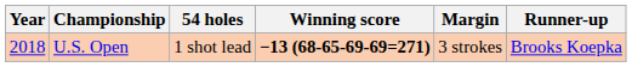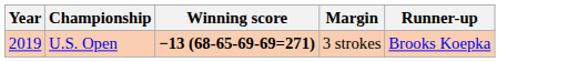 <table class="wikitable">
 <tr>
 <th>Year</th>
 <th>Championship</th>
-<th>54 holes</th>
 <th>Winning score</th>
 <th>Margin</th>
 <th>Runner-up</th>
 </tr>
 <tr style="background:#fbceb1;">
-<td><a href='#'>2018</a></td>
+<td><a href='#'>2019</a></td>
 <td><a href='#'>U.S. Open</a></td>
-<td>1 shot lead</td>
 <td><strong>−13 (68-65-69-69=271)</strong></td>
 <td>3 strokes</td>
 <td> <a href='#'>Brooks Koepka</a></td>
 </tr>
 </table>
